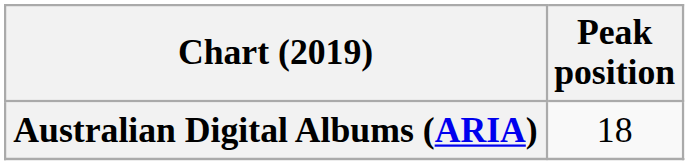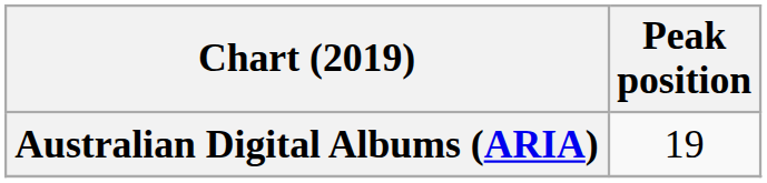 <table class="wikitable sortable plainrowheaders" style="text-align:center">
 <tr>
 <th scope="col">Chart (2019)</th>
 <th scope="col">Peak<br>position</th>
 </tr>
 <tr>
 <th scope="row">Australian Digital Albums (<a href='#'>ARIA</a>)</th>
-<td>18</td>
+<td>19</td>
 </tr>
 <tr>
 </tr>
 <tr>
 </tr>
 <tr>
 </tr>
 <tr>
 </tr>
 <tr>
 </tr>
 <tr>
 </tr>
 <tr>
 </tr>
 </table>
